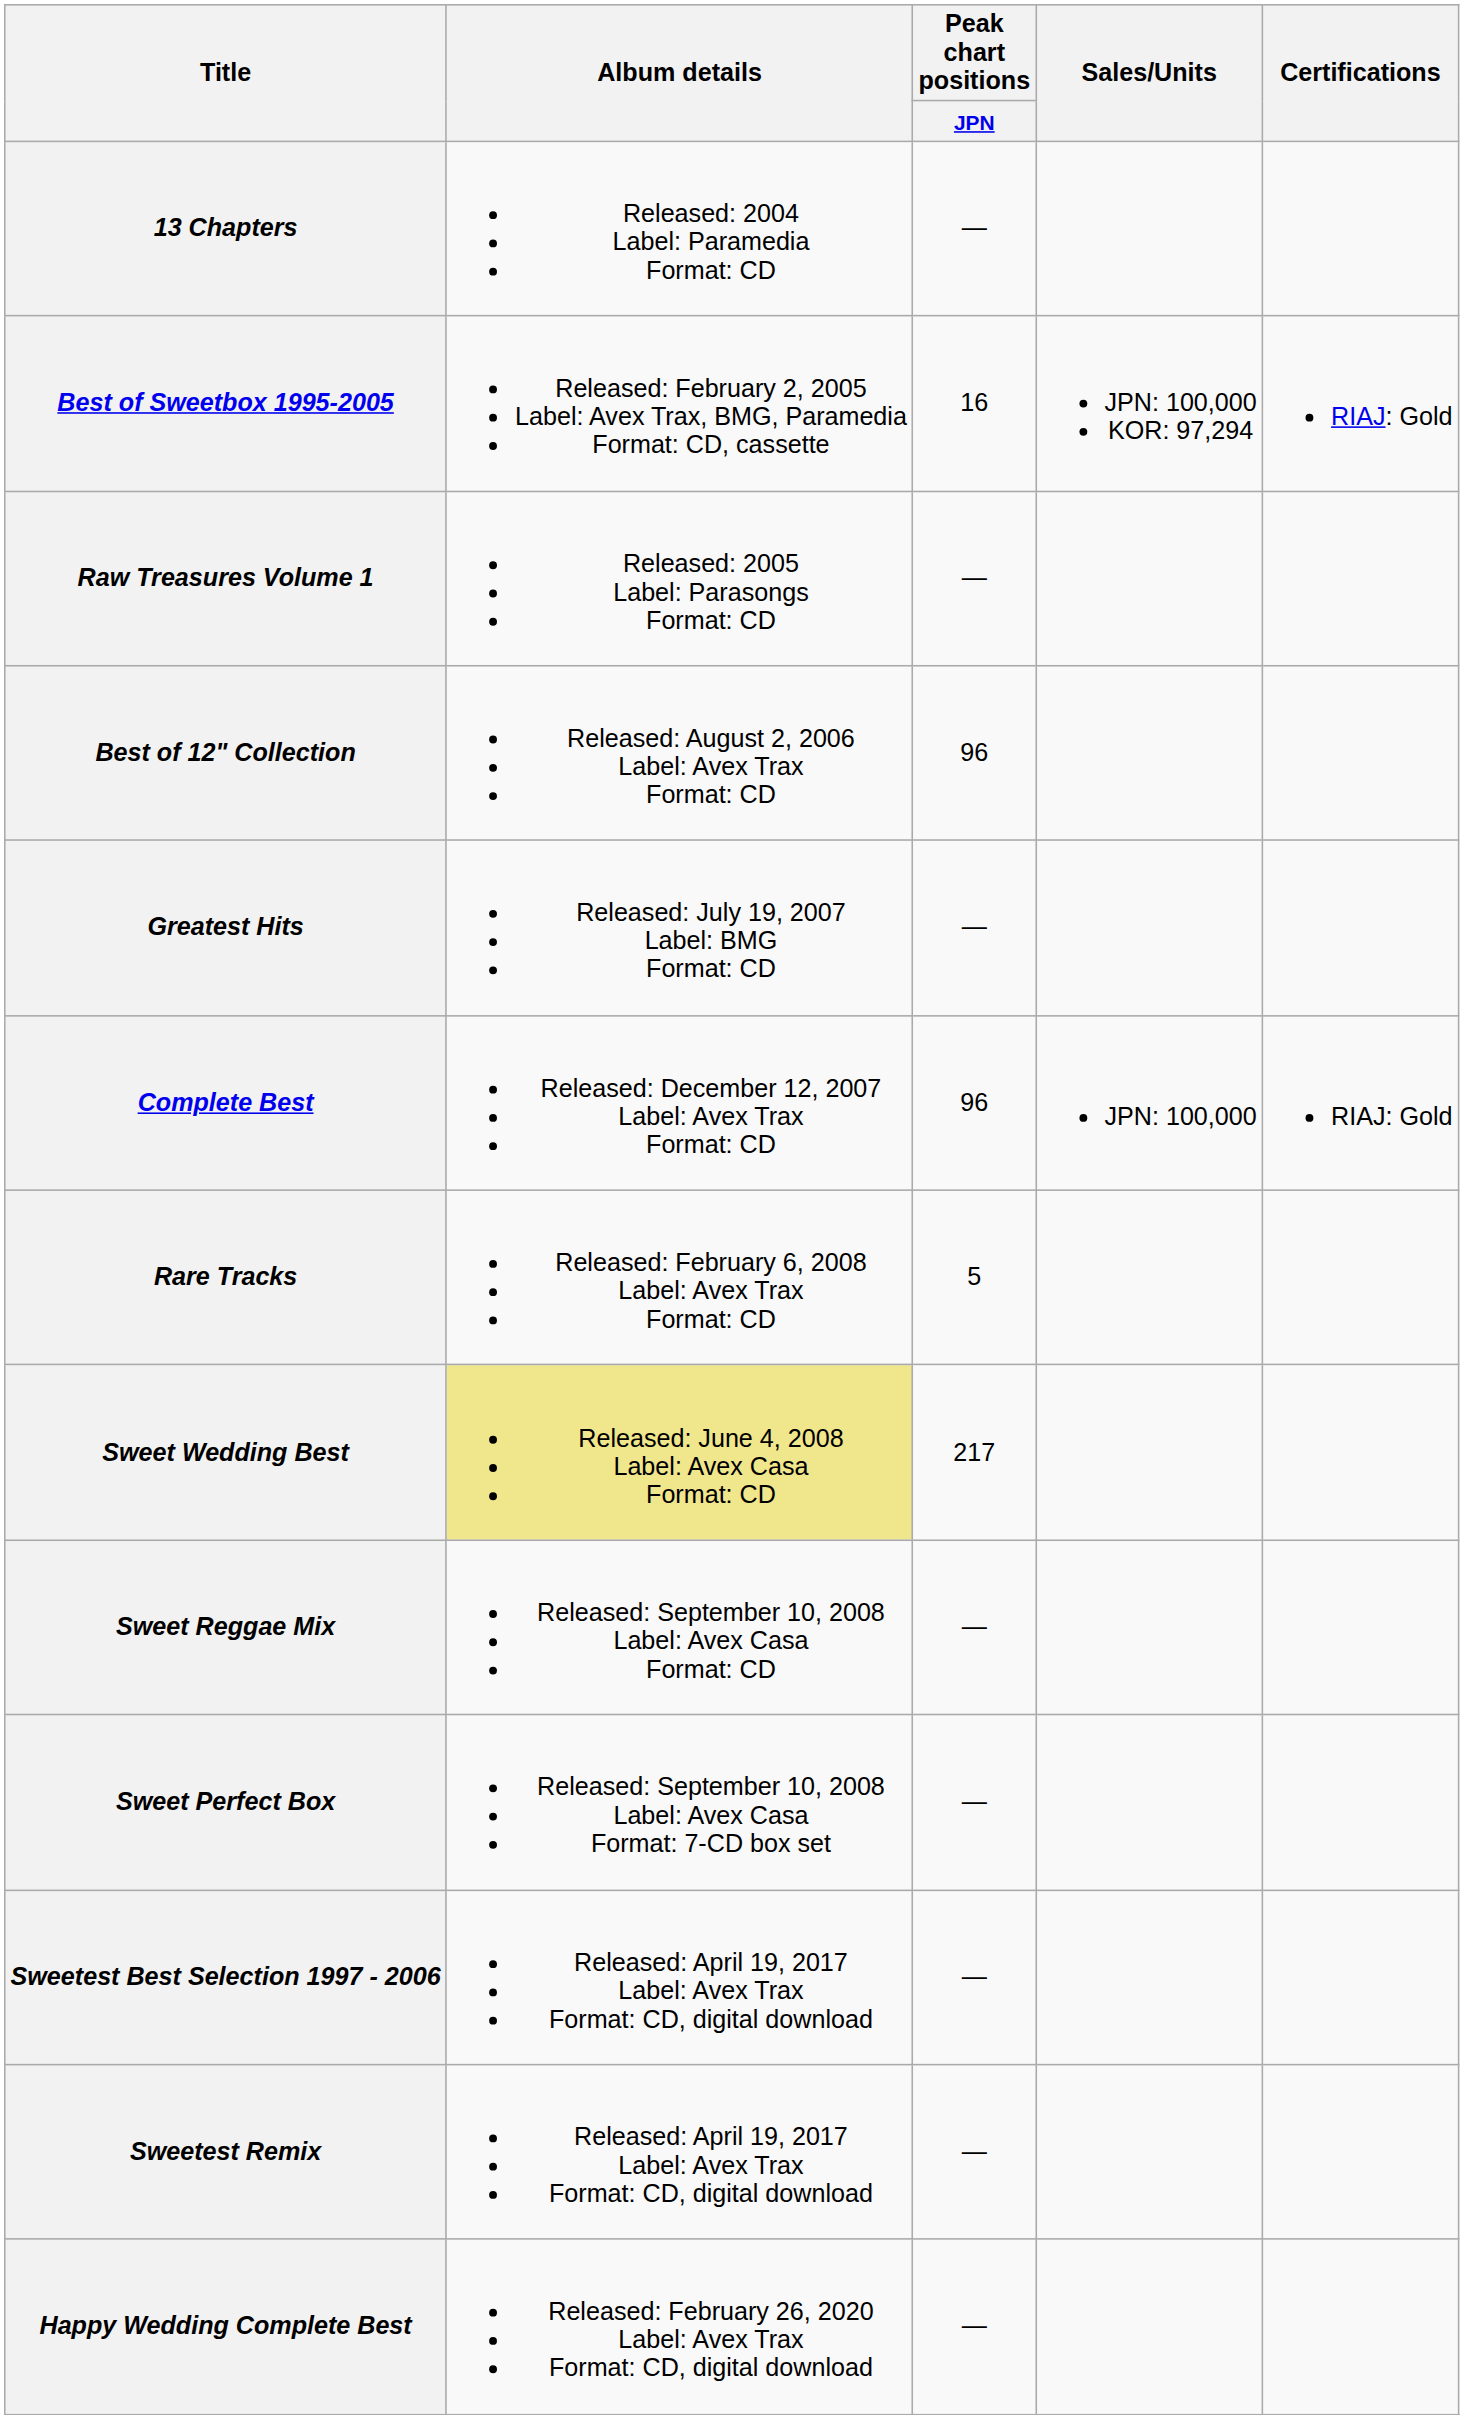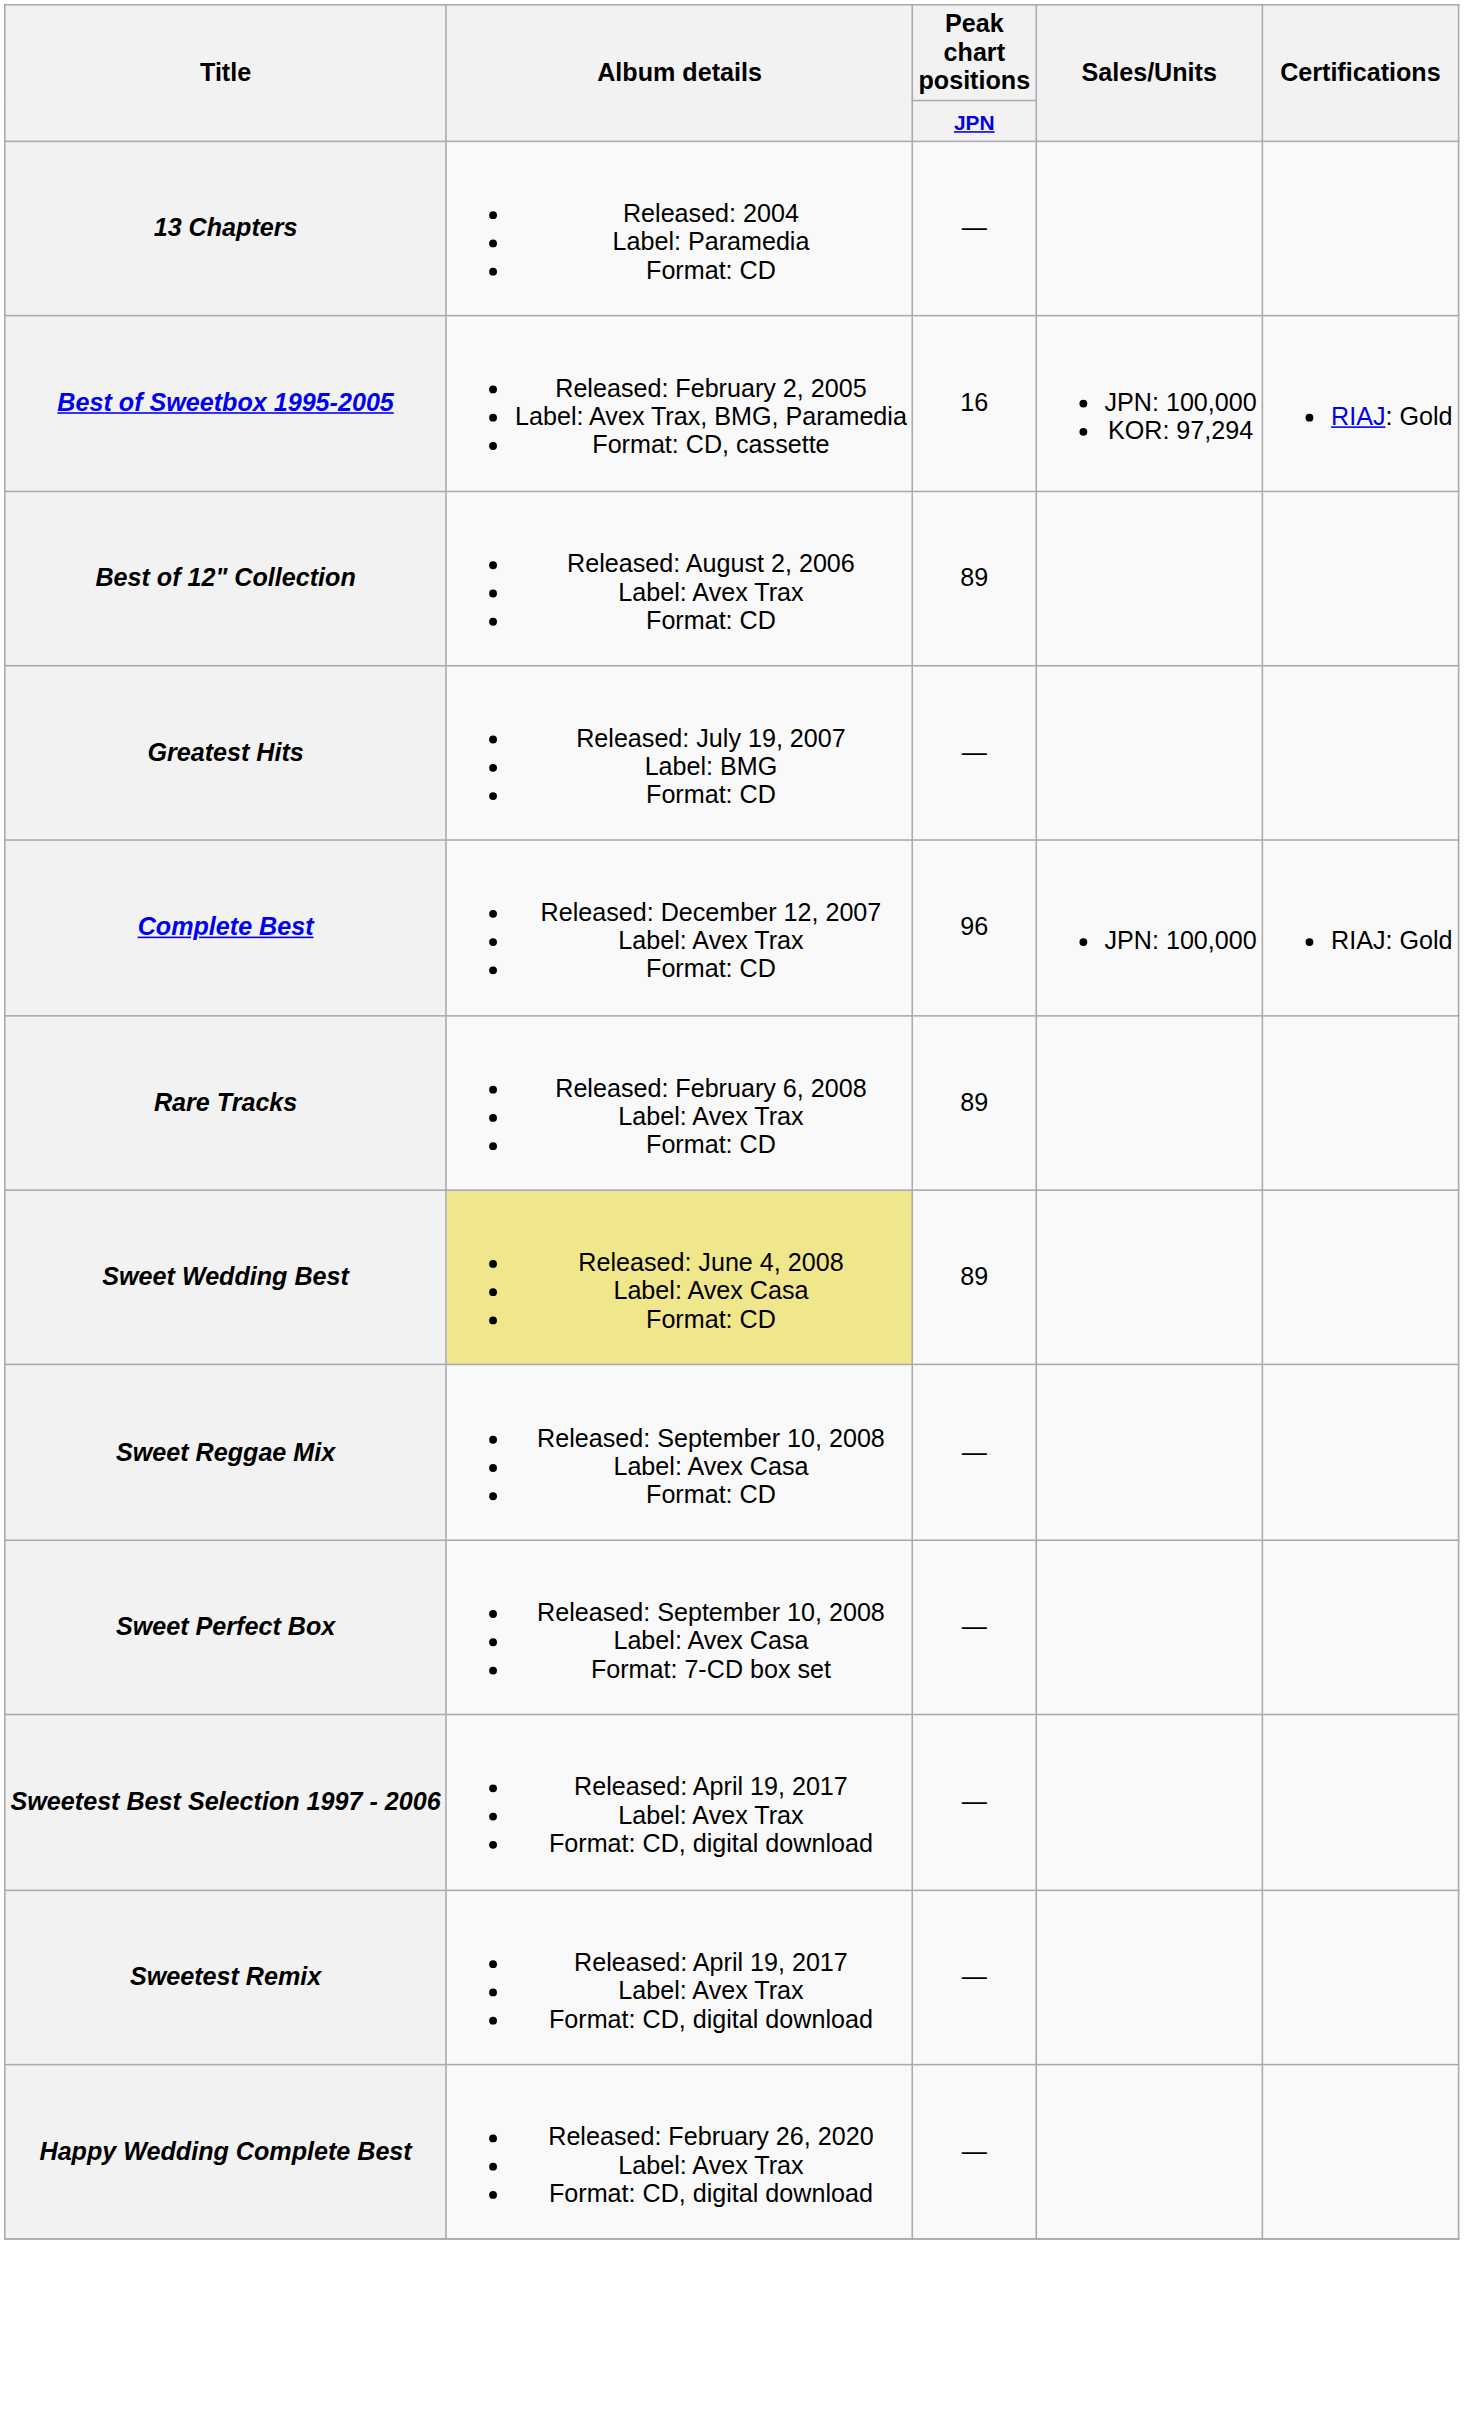 <table class="wikitable plainrowheaders" style="text-align:center;">
 <tr>
 <th rowspan="2" scope="col">Title</th>
 <th rowspan="2" scope="col">Album details</th>
 <th colspan="1">Peak chart positions</th>
 <th rowspan="2" scope="col">Sales/Units</th>
 <th rowspan="2">Certifications</th>
 </tr>
 <tr>
 <th style="width:3em;"><small><a href='#'>JPN</a></small><br></th>
 </tr>
 <tr>
 <th scope="row"><em>13 Chapters</em></th>
 <td><br><ul><li>Released: 2004</li><li>Label: Paramedia</li><li>Format: CD</li></ul></td>
 <td>—</td>
 <td></td>
 <td></td>
 </tr>
 <tr>
 <th scope="row"><em><a href='#'>Best of Sweetbox 1995-2005</a></em></th>
 <td><br><ul><li>Released: February 2, 2005</li><li>Label: Avex Trax, BMG, Paramedia</li><li>Format: CD, cassette</li></ul></td>
 <td>16</td>
 <td><br><ul><li>JPN: 100,000</li><li>KOR: 97,294</li></ul></td>
 <td><br><ul><li><a href='#'>RIAJ</a>: Gold</li></ul></td>
 </tr>
 <tr>
-<th scope="row"><em>Raw Treasures Volume 1</em></th>
-<td><br><ul><li>Released: 2005</li><li>Label: Parasongs</li><li>Format: CD</li></ul></td>
-<td>—</td>
-<td></td>
-<td></td>
-</tr>
-<tr>
 <th scope="row"><em>Best of 12" Collection</em></th>
 <td><br><ul><li>Released: August 2, 2006</li><li>Label: Avex Trax</li><li>Format: CD</li></ul></td>
-<td>96</td>
+<td>89</td>
 <td></td>
 <td></td>
 </tr>
 <tr>
 <th scope="row"><em>Greatest Hits</em></th>
 <td><br><ul><li>Released: July 19, 2007</li><li>Label: BMG</li><li>Format: CD</li></ul></td>
 <td>—</td>
 <td></td>
 <td></td>
 </tr>
 <tr>
 <th scope="row"><em><a href='#'>Complete Best</a></em></th>
 <td><br><ul><li>Released: December 12, 2007</li><li>Label: Avex Trax</li><li>Format: CD</li></ul></td>
 <td>96</td>
 <td><br><ul><li>JPN: 100,000</li></ul></td>
 <td><br><ul><li>RIAJ: Gold</li></ul></td>
 </tr>
 <tr>
 <th scope="row"><em>Rare Tracks</em></th>
 <td><br><ul><li>Released: February 6, 2008</li><li>Label: Avex Trax</li><li>Format: CD</li></ul></td>
-<td>5</td>
+<td>89</td>
 <td></td>
 <td></td>
 </tr>
 <tr>
 <th scope="row"><em>Sweet Wedding Best</em></th>
 <td style="background: khaki;"><br><ul><li>Released: June 4, 2008</li><li>Label: Avex Casa</li><li>Format: CD</li></ul></td>
-<td>217</td>
+<td>89</td>
 <td></td>
 <td></td>
 </tr>
 <tr>
 <th scope="row"><em>Sweet Reggae Mix</em></th>
 <td><br><ul><li>Released: September 10, 2008</li><li>Label: Avex Casa</li><li>Format: CD</li></ul></td>
 <td>—</td>
 <td></td>
 <td></td>
 </tr>
 <tr>
 <th scope="row"><em>Sweet Perfect Box</em></th>
 <td><br><ul><li>Released: September 10, 2008</li><li>Label: Avex Casa</li><li>Format: 7-CD box set</li></ul></td>
 <td>—</td>
 <td></td>
 <td></td>
 </tr>
 <tr>
 <th scope="row"><em>Sweetest Best Selection 1997 - 2006</em></th>
 <td><br><ul><li>Released: April 19, 2017</li><li>Label: Avex Trax</li><li>Format: CD, digital download</li></ul></td>
 <td>—</td>
 <td></td>
 <td></td>
 </tr>
 <tr>
 <th scope="row"><em>Sweetest Remix</em></th>
 <td><br><ul><li>Released: April 19, 2017</li><li>Label: Avex Trax</li><li>Format: CD, digital download</li></ul></td>
 <td>—</td>
 <td></td>
 <td></td>
 </tr>
 <tr>
 <th scope="row"><em>Happy Wedding Complete Best</em></th>
 <td><br><ul><li>Released: February 26, 2020</li><li>Label: Avex Trax</li><li>Format: CD, digital download</li></ul></td>
 <td>—</td>
 <td></td>
 <td></td>
 </tr>
 <tr>
 </tr>
 </table>
